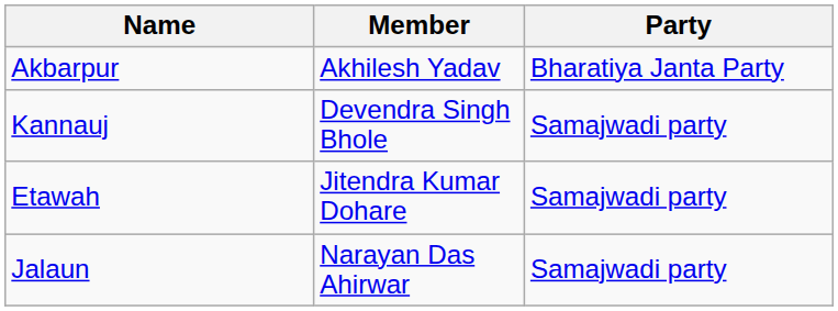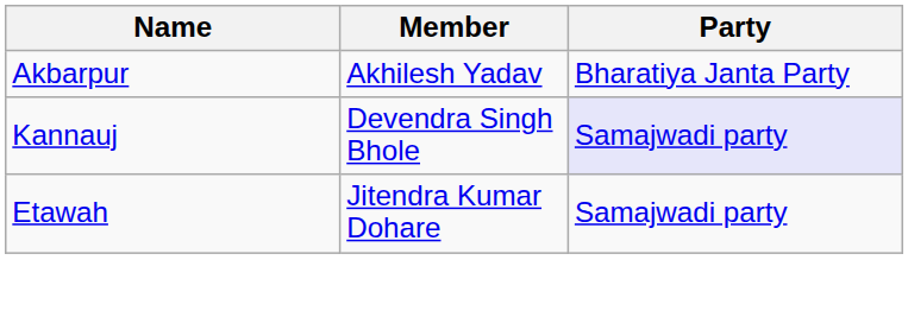 <table class="wikitable" width="500px">
 <tr>
 <th width="150px">Name</th>
 <th width="100px">Member</th>
 <th width="150px">Party</th>
 </tr>
 <tr>
 <td><a href='#'>Akbarpur</a></td>
 <td><a href='#'>Akhilesh Yadav</a></td>
 <td><a href='#'>Bharatiya Janta Party</a></td>
 </tr>
 <tr>
 <td><a href='#'>Kannauj</a></td>
 <td><a href='#'>Devendra Singh Bhole</a></td>
-<td><a href='#'>Samajwadi party</a></td>
+<td style="background: lavender;"><a href='#'>Samajwadi party</a></td>
 </tr>
 <tr>
 <td><a href='#'>Etawah</a></td>
 <td><a href='#'>Jitendra Kumar Dohare</a></td>
 <td><a href='#'>Samajwadi party</a></td>
 </tr>
-<tr>
-<td><a href='#'>Jalaun</a></td>
-<td><a href='#'>Narayan Das Ahirwar</a></td>
-<td><a href='#'>Samajwadi party</a></td>
-</tr>
 </table>
